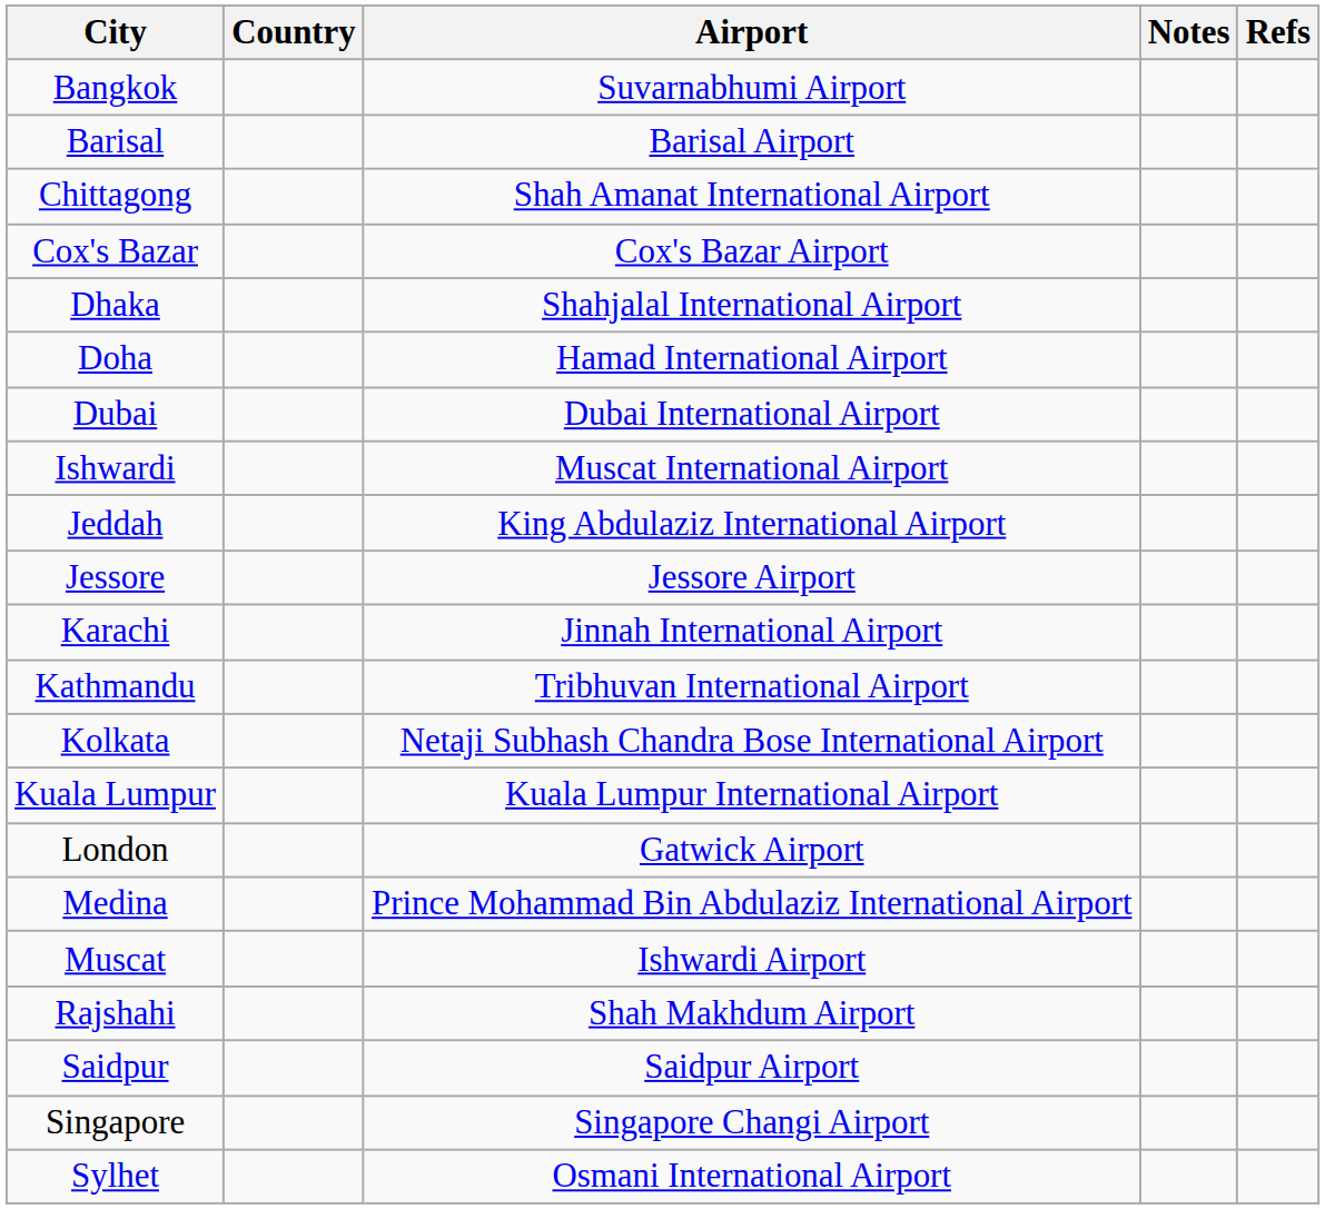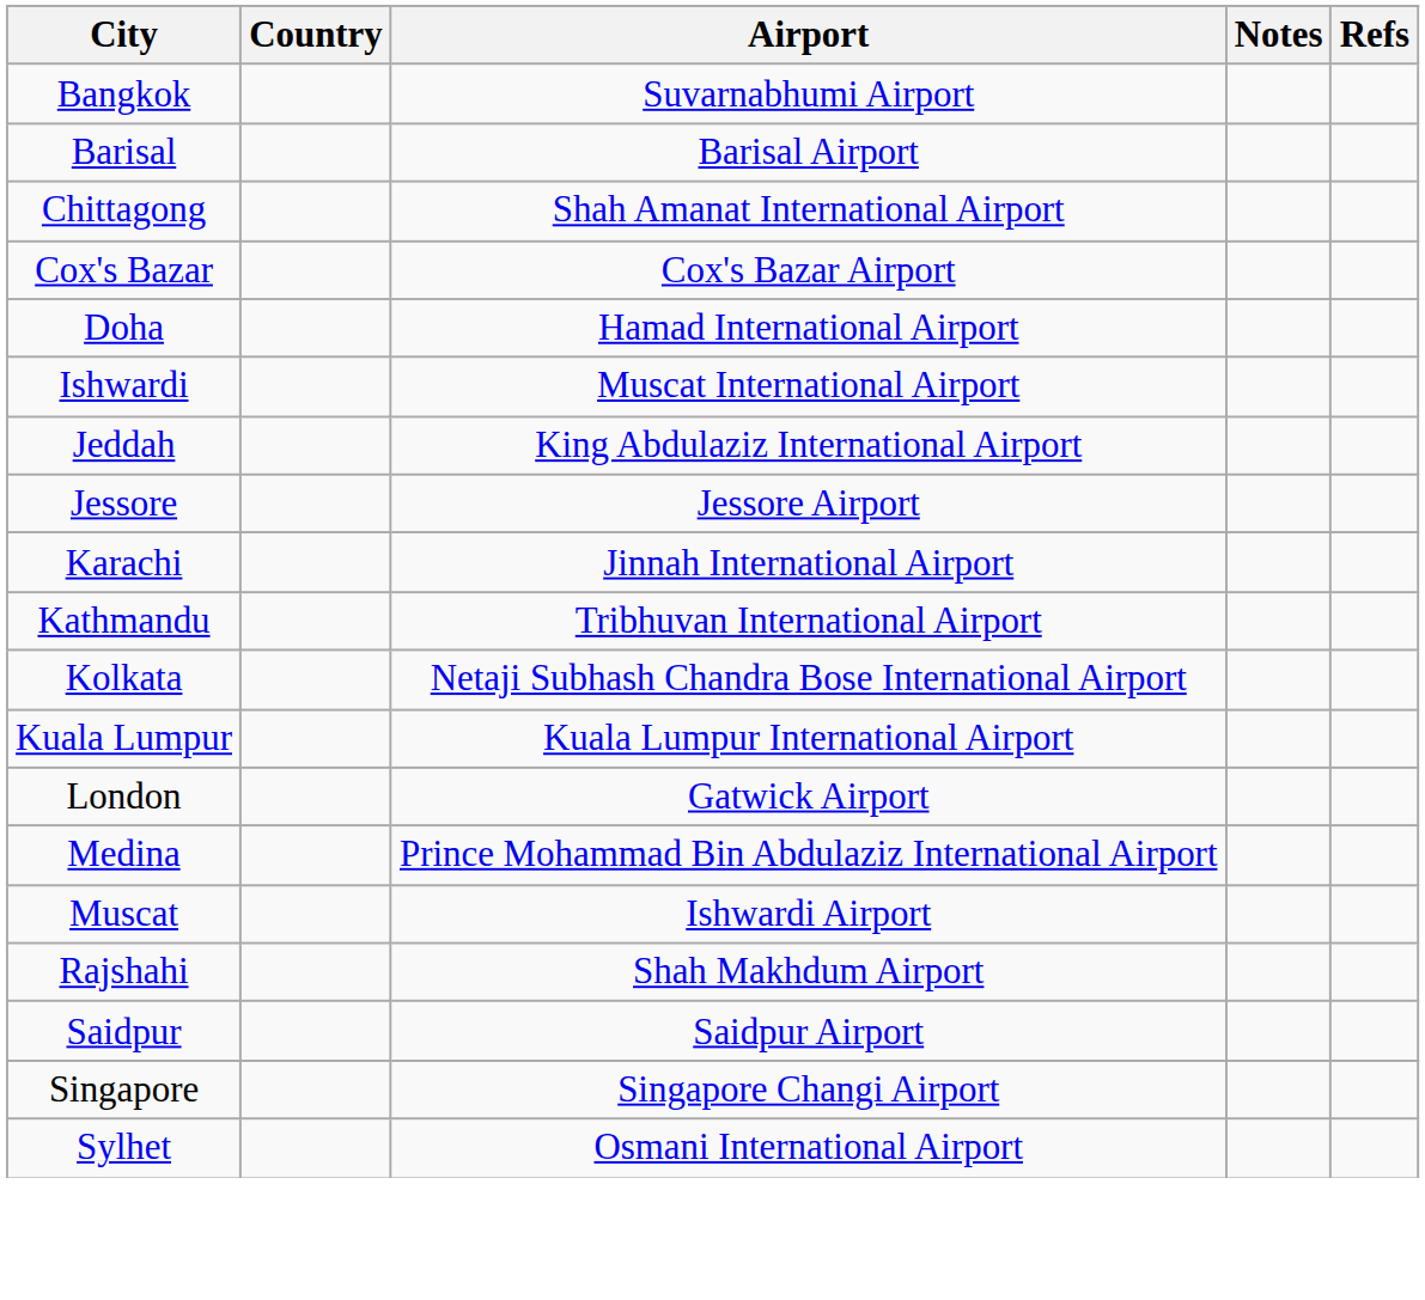 <table class="wikitable" style="text-align:center; margin:0.5em auto">
 <tr>
 <th>City</th>
 <th>Country</th>
 <th>Airport</th>
 <th>Notes</th>
 <th class="unsortable">Refs</th>
 </tr>
 <tr>
 <td><a href='#'>Bangkok</a></td>
 <td></td>
 <td><a href='#'>Suvarnabhumi Airport</a></td>
 <td></td>
 <td></td>
 </tr>
 <tr>
 <td><a href='#'>Barisal</a></td>
 <td></td>
 <td><a href='#'>Barisal Airport</a></td>
 <td></td>
 <td></td>
 </tr>
 <tr>
 <td><a href='#'>Chittagong</a></td>
 <td></td>
 <td><a href='#'>Shah Amanat International Airport</a></td>
 <td><strong></strong></td>
 <td></td>
 </tr>
 <tr>
 <td><a href='#'>Cox's Bazar</a></td>
 <td></td>
 <td><a href='#'>Cox's Bazar Airport</a></td>
 <td></td>
 <td></td>
 </tr>
 <tr>
-<td><a href='#'>Dhaka</a></td>
-<td></td>
-<td><a href='#'>Shahjalal International Airport</a></td>
-<td></td>
-<td></td>
-</tr>
-<tr>
 <td><a href='#'>Doha</a></td>
 <td></td>
 <td><a href='#'>Hamad International Airport</a></td>
-<td></td>
-<td></td>
-</tr>
-<tr>
-<td><a href='#'>Dubai</a></td>
-<td></td>
-<td><a href='#'>Dubai International Airport</a></td>
 <td></td>
 <td></td>
 </tr>
 <tr>
 <td><a href='#'>Ishwardi</a></td>
 <td></td>
 <td><a href='#'>Muscat International Airport</a></td>
 <td></td>
 <td></td>
 </tr>
 <tr>
 <td><a href='#'>Jeddah</a></td>
 <td></td>
 <td><a href='#'>King Abdulaziz International Airport</a></td>
 <td></td>
 <td></td>
 </tr>
 <tr>
 <td><a href='#'>Jessore</a></td>
 <td></td>
 <td><a href='#'>Jessore Airport</a></td>
 <td></td>
 <td></td>
 </tr>
 <tr>
 <td><a href='#'>Karachi</a></td>
 <td></td>
 <td><a href='#'>Jinnah International Airport</a></td>
 <td></td>
 <td></td>
 </tr>
 <tr>
 <td><a href='#'>Kathmandu</a></td>
 <td></td>
 <td><a href='#'>Tribhuvan International Airport</a></td>
 <td></td>
 <td></td>
 </tr>
 <tr>
 <td><a href='#'>Kolkata</a></td>
 <td></td>
 <td><a href='#'>Netaji Subhash Chandra Bose International Airport</a></td>
 <td></td>
 <td></td>
 </tr>
 <tr>
 <td><a href='#'>Kuala Lumpur</a></td>
 <td></td>
 <td><a href='#'>Kuala Lumpur International Airport</a></td>
 <td></td>
 <td></td>
 </tr>
 <tr>
 <td>London</td>
 <td></td>
 <td><a href='#'>Gatwick Airport</a></td>
 <td></td>
 <td></td>
 </tr>
 <tr>
 <td><a href='#'>Medina</a></td>
 <td></td>
 <td><a href='#'>Prince Mohammad Bin Abdulaziz International Airport</a></td>
 <td></td>
 <td></td>
 </tr>
 <tr>
 <td><a href='#'>Muscat</a></td>
 <td></td>
 <td><a href='#'>Ishwardi Airport</a></td>
 <td></td>
 <td></td>
 </tr>
 <tr>
 <td><a href='#'>Rajshahi</a></td>
 <td></td>
 <td><a href='#'>Shah Makhdum Airport</a></td>
 <td></td>
 <td></td>
 </tr>
 <tr>
 <td><a href='#'>Saidpur</a></td>
 <td></td>
 <td><a href='#'>Saidpur Airport</a></td>
 <td></td>
 <td></td>
 </tr>
 <tr>
 <td>Singapore</td>
 <td></td>
 <td><a href='#'>Singapore Changi Airport</a></td>
 <td></td>
 <td></td>
 </tr>
 <tr>
 <td><a href='#'>Sylhet</a></td>
 <td></td>
 <td><a href='#'>Osmani International Airport</a></td>
 <td></td>
 <td></td>
 </tr>
 </table>
